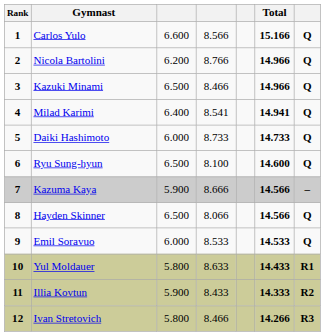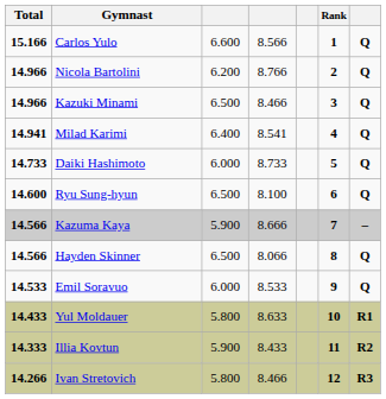 <table class="wikitable sortable" style="text-align:center;">
 <tr>
-<th scope="col" style="width:15px;"><small>Rank</small></th>
+<th scope="col" style="width:50px;">Total</th>
 <th scope="col" style="width:175px;">Gymnast</th>
 <th scope="col" style="width:50px;"><small></small></th>
 <th scope="col" style="width:50px;"><small></small></th>
 <th scope="col" style="width:20px;"><small></small></th>
-<th scope="col" style="width:50px;">Total</th>
+<th scope="col" style="width:15px;"><small>Rank</small></th>
 <th scope="col" style="width:30px;"><small></small></th>
 </tr>
 <tr>
-<td scope="row" style="text-align:center"><strong>1</strong></td>
+<td><strong>15.166</strong></td>
 <td style="height:30px; text-align:left;"> <a href='#'>Carlos Yulo</a></td>
 <td>6.600</td>
 <td>8.566</td>
 <td></td>
-<td><strong>15.166</strong></td>
+<td scope="row" style="text-align:center"><strong>1</strong></td>
 <td><strong>Q</strong></td>
 </tr>
 <tr>
-<td scope="row" style="text-align:center"><strong>2</strong></td>
+<td><strong>14.966</strong></td>
 <td style="height:30px; text-align:left;"> <a href='#'>Nicola Bartolini</a></td>
 <td>6.200</td>
 <td>8.766</td>
 <td></td>
-<td><strong>14.966</strong></td>
+<td scope="row" style="text-align:center"><strong>2</strong></td>
 <td><strong>Q</strong></td>
 </tr>
 <tr>
-<td scope="row" style="text-align:center"><strong>3</strong></td>
+<td><strong>14.966</strong></td>
 <td style="height:30px; text-align:left;"> <a href='#'>Kazuki Minami</a></td>
 <td>6.500</td>
 <td>8.466</td>
 <td></td>
-<td><strong>14.966</strong></td>
+<td scope="row" style="text-align:center"><strong>3</strong></td>
 <td><strong>Q</strong></td>
 </tr>
 <tr>
-<td scope="row" style="text-align:center"><strong>4</strong></td>
+<td><strong>14.941</strong></td>
 <td style="height:30px; text-align:left;"> <a href='#'>Milad Karimi</a></td>
 <td>6.400</td>
 <td>8.541</td>
 <td></td>
-<td><strong>14.941</strong></td>
+<td scope="row" style="text-align:center"><strong>4</strong></td>
 <td><strong>Q</strong></td>
 </tr>
 <tr>
-<td scope="row" style="text-align:center"><strong>5</strong></td>
+<td><strong>14.733</strong></td>
 <td style="height:30px; text-align:left;"> <a href='#'>Daiki Hashimoto</a></td>
 <td>6.000</td>
 <td>8.733</td>
 <td></td>
-<td><strong>14.733</strong></td>
+<td scope="row" style="text-align:center"><strong>5</strong></td>
 <td><strong>Q</strong></td>
 </tr>
 <tr>
-<td scope="row" style="text-align:center"><strong>6</strong></td>
+<td><strong>14.600</strong></td>
 <td style="height:30px; text-align:left;"> <a href='#'>Ryu Sung-hyun</a></td>
 <td>6.500</td>
 <td>8.100</td>
 <td></td>
-<td><strong>14.600</strong></td>
+<td scope="row" style="text-align:center"><strong>6</strong></td>
 <td><strong>Q</strong></td>
 </tr>
 <tr style="background:#cccccc;">
-<td scope="row" style="text-align:center"><strong>7</strong></td>
+<td><strong>14.566</strong></td>
 <td style="height:30px; text-align:left;"> <a href='#'>Kazuma Kaya</a></td>
 <td>5.900</td>
 <td>8.666</td>
 <td></td>
-<td><strong>14.566</strong></td>
+<td scope="row" style="text-align:center"><strong>7</strong></td>
 <td><strong>–</strong></td>
 </tr>
 <tr>
-<td scope="row" style="text-align:center"><strong>8</strong></td>
+<td><strong>14.566</strong></td>
 <td style="height:30px; text-align:left;"> <a href='#'>Hayden Skinner</a></td>
 <td>6.500</td>
 <td>8.066</td>
 <td></td>
-<td><strong>14.566</strong></td>
+<td scope="row" style="text-align:center"><strong>8</strong></td>
 <td><strong>Q</strong></td>
 </tr>
 <tr>
-<td scope="row" style="text-align:center"><strong>9</strong></td>
+<td><strong>14.533</strong></td>
 <td style="height:30px; text-align:left;"> <a href='#'>Emil Soravuo</a></td>
 <td>6.000</td>
 <td>8.533</td>
 <td></td>
-<td><strong>14.533</strong></td>
+<td scope="row" style="text-align:center"><strong>9</strong></td>
 <td><strong>Q</strong></td>
 </tr>
 <tr style="background:#cccc99;">
-<td scope="row" style="text-align:center"><strong>10</strong></td>
+<td><strong>14.433</strong></td>
 <td style="height:30px; text-align:left;"> <a href='#'>Yul Moldauer</a></td>
 <td>5.800</td>
 <td>8.633</td>
 <td></td>
-<td><strong>14.433</strong></td>
+<td scope="row" style="text-align:center"><strong>10</strong></td>
 <td><strong>R1</strong></td>
 </tr>
 <tr style="background:#cccc99;">
-<td scope="row" style="text-align:center"><strong>11</strong></td>
+<td><strong>14.333</strong></td>
 <td style="height:30px; text-align:left;"> <a href='#'>Illia Kovtun</a></td>
 <td>5.900</td>
 <td>8.433</td>
 <td></td>
-<td><strong>14.333</strong></td>
+<td scope="row" style="text-align:center"><strong>11</strong></td>
 <td><strong>R2</strong></td>
 </tr>
 <tr style="background:#cccc99;">
-<td scope="row" style="text-align:center"><strong>12</strong></td>
+<td><strong>14.266</strong></td>
 <td style="height:30px; text-align:left;"> <a href='#'>Ivan Stretovich</a></td>
 <td>5.800</td>
 <td>8.466</td>
 <td></td>
-<td><strong>14.266</strong></td>
+<td scope="row" style="text-align:center"><strong>12</strong></td>
 <td><strong>R3</strong></td>
 </tr>
 </table>
